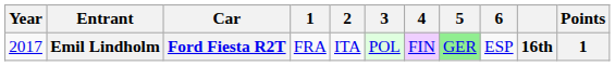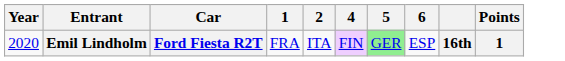 <table class="wikitable" style="text-align:center; font-size:90%">
 <tr>
 <th>Year</th>
 <th>Entrant</th>
 <th>Car</th>
 <th>1</th>
 <th>2</th>
-<th>3</th>
 <th>4</th>
 <th>5</th>
 <th>6</th>
 <th></th>
 <th>Points</th>
 </tr>
 <tr>
-<td><a href='#'>2017</a></td>
+<td><a href='#'>2020</a></td>
 <th>Emil Lindholm</th>
 <th><a href='#'>Ford Fiesta R2T</a></th>
 <td><a href='#'>FRA</a></td>
 <td><a href='#'>ITA</a></td>
-<td style="background:#DFFFDF"><a href='#'>POL</a><br></td>
 <td style="background:#EFCFFF"><a href='#'>FIN</a><br></td>
 <td style="background: lightgreen;"><a href='#'>GER</a></td>
 <td><a href='#'>ESP</a></td>
 <th>16th</th>
 <th>1</th>
 </tr>
 </table>
